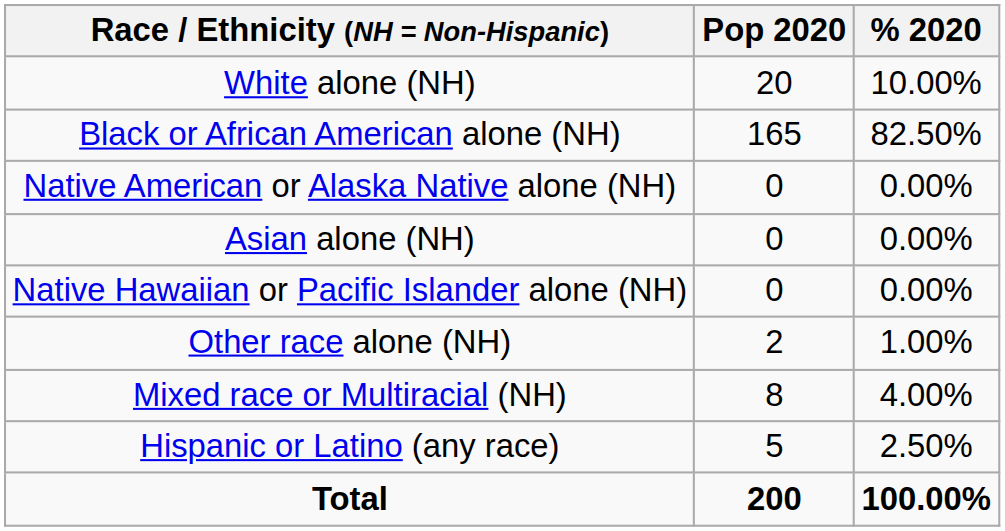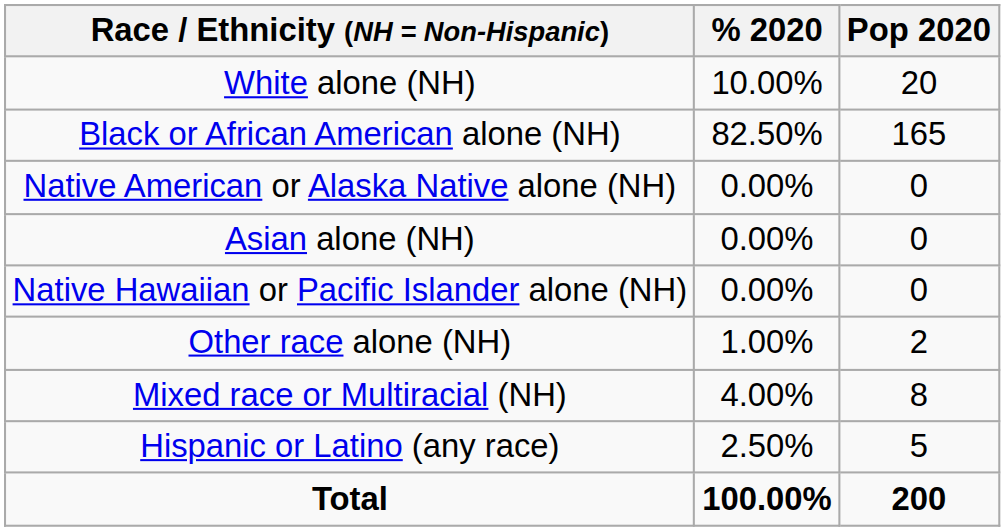 <table class="wikitable" style="text-align:center;">
 <tr>
 <th>Race / Ethnicity <small>(<em>NH = Non-Hispanic</em>)</small></th>
+<th>% 2020</th>
 <th>Pop 2020</th>
-<th>% 2020</th>
 </tr>
 <tr>
 <td><a href='#'>White</a> alone (NH)</td>
+<td>10.00%</td>
 <td>20</td>
-<td>10.00%</td>
 </tr>
 <tr>
 <td><a href='#'>Black or African American</a> alone (NH)</td>
+<td>82.50%</td>
 <td>165</td>
-<td>82.50%</td>
 </tr>
 <tr>
 <td><a href='#'>Native American</a> or <a href='#'>Alaska Native</a> alone (NH)</td>
+<td>0.00%</td>
 <td>0</td>
-<td>0.00%</td>
 </tr>
 <tr>
 <td><a href='#'>Asian</a> alone (NH)</td>
+<td>0.00%</td>
 <td>0</td>
-<td>0.00%</td>
 </tr>
 <tr>
 <td><a href='#'>Native Hawaiian</a> or <a href='#'>Pacific Islander</a> alone (NH)</td>
+<td>0.00%</td>
 <td>0</td>
-<td>0.00%</td>
 </tr>
 <tr>
 <td><a href='#'>Other race</a> alone (NH)</td>
+<td>1.00%</td>
 <td>2</td>
-<td>1.00%</td>
 </tr>
 <tr>
 <td><a href='#'>Mixed race or Multiracial</a> (NH)</td>
+<td>4.00%</td>
 <td>8</td>
-<td>4.00%</td>
 </tr>
 <tr>
 <td><a href='#'>Hispanic or Latino</a> (any race)</td>
+<td>2.50%</td>
 <td>5</td>
-<td>2.50%</td>
 </tr>
 <tr>
 <td><strong>Total</strong></td>
+<td><strong>100.00%</strong></td>
 <td><strong>200</strong></td>
-<td><strong>100.00%</strong></td>
 </tr>
 </table>
